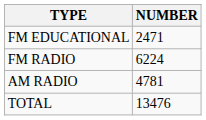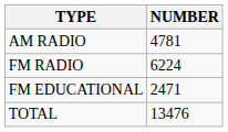 <table class="wikitable">
 <tr>
 <th>TYPE</th>
 <th>NUMBER</th>
 </tr>
 <tr>
-<td>FM EDUCATIONAL</td>
-<td>2471</td>
+<td>AM RADIO</td>
+<td>4781</td>
 </tr>
 <tr>
 <td>FM RADIO</td>
 <td>6224</td>
 </tr>
 <tr>
-<td>AM RADIO</td>
-<td>4781</td>
+<td>FM EDUCATIONAL</td>
+<td>2471</td>
 </tr>
 <tr>
 <td>TOTAL</td>
 <td>13476</td>
 </tr>
 </table>
